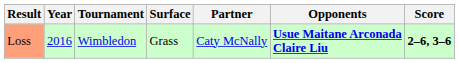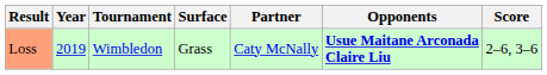 <table class="sortable wikitable">
 <tr>
 <th>Result</th>
 <th>Year</th>
 <th>Tournament</th>
 <th>Surface</th>
 <th>Partner</th>
 <th>Opponents</th>
 <th class="unsortable">Score</th>
 </tr>
 <tr style="background:#CCFFCC;">
 <td bgcolor="FFA07A">Loss</td>
-<td><a href='#'>2016</a></td>
+<td><a href='#'>2019</a></td>
 <td><a href='#'>Wimbledon</a></td>
 <td>Grass</td>
 <td> <a href='#'>Caty McNally</a></td>
 <td><strong> <a href='#'>Usue Maitane Arconada</a> <br>  <a href='#'>Claire Liu</a></strong></td>
-<td><strong>2–6, 3–6</strong></td>
+<td>2–6, 3–6</td>
 </tr>
 </table>
